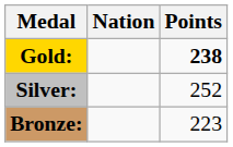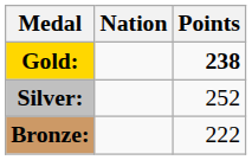 <table class="wikitable">
 <tr>
 <th>Medal</th>
 <th>Nation</th>
 <th>Points</th>
 </tr>
 <tr>
 <td style="text-align:center;background-color:gold;"><strong>Gold:</strong></td>
 <td><strong></strong></td>
 <td align="right"><strong>238</strong></td>
 </tr>
 <tr>
 <td style="text-align:center;background-color:silver;"><strong>Silver:</strong></td>
 <td></td>
 <td align="right">252</td>
 </tr>
 <tr>
 <td style="text-align:center;background-color:#CC9966;"><strong>Bronze:</strong></td>
 <td></td>
-<td align="right">223</td>
+<td align="right">222</td>
 </tr>
 </table>
